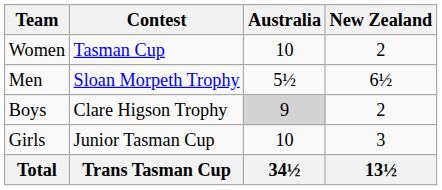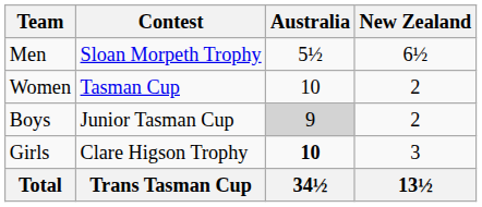 <table class="wikitable" style="font-size:95%;">
 <tr>
 <th>Team</th>
 <th>Contest</th>
 <th>Australia</th>
 <th>New Zealand</th>
 </tr>
 <tr>
+<td>Men</td>
+<td><a href='#'>Sloan Morpeth Trophy</a></td>
+<td align="center">5½</td>
+<td align="center">6½</td>
+</tr>
+<tr>
 <td>Women</td>
 <td><a href='#'>Tasman Cup</a></td>
 <td align="center">10</td>
 <td align="center">2</td>
 </tr>
 <tr>
-<td>Men</td>
-<td><a href='#'>Sloan Morpeth Trophy</a></td>
-<td align="center">5½</td>
-<td align="center">6½</td>
-</tr>
-<tr>
 <td>Boys</td>
-<td>Clare Higson Trophy</td>
+<td>Junior Tasman Cup</td>
 <td align="center" style="background: lightgrey;">9</td>
 <td align="center">2</td>
 </tr>
 <tr>
 <td>Girls</td>
-<td>Junior Tasman Cup</td>
-<td align="center">10</td>
+<td>Clare Higson Trophy</td>
+<td align="center"><strong>10</strong></td>
 <td align="center">3</td>
 </tr>
 <tr>
 <th>Total</th>
 <th>Trans Tasman Cup</th>
 <th align="center">34½</th>
 <th align="center">13½</th>
 </tr>
 </table>
